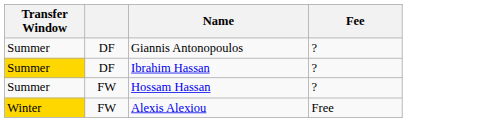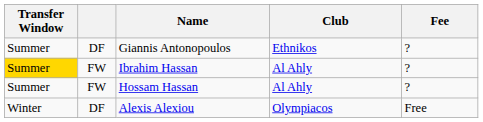 <table class="wikitable plainrowheaders">
 <tr>
 <th scope="col" style="width:6em;">Transfer Window</th>
 <th scope="col" style="width:3em;"></th>
 <th scope="col" style="width:14em;">Name</th>
+<th scope="col" style="width:12em;">Club</th>
 <th scope="col" style="width:7em;">Fee</th>
 </tr>
 <tr>
 <td>Summer</td>
 <td align="center">DF</td>
 <td> Giannis Antonopoulos</td>
+<td> <a href='#'>Ethnikos</a></td>
 <td>?</td>
 </tr>
 <tr>
 <td style="background: gold;">Summer</td>
-<td align="center">DF</td>
+<td align="center">FW</td>
 <td> <a href='#'>Ibrahim Hassan</a></td>
+<td> <a href='#'>Al Ahly</a></td>
 <td>?</td>
 </tr>
 <tr>
 <td>Summer</td>
 <td align="center">FW</td>
 <td> <a href='#'>Hossam Hassan</a></td>
+<td> <a href='#'>Al Ahly</a></td>
 <td>?</td>
 </tr>
 <tr>
-<td style="background: gold;">Winter</td>
-<td align="center">FW</td>
+<td>Winter</td>
+<td align="center">DF</td>
 <td> <a href='#'>Alexis Alexiou</a></td>
+<td> <a href='#'>Olympiacos</a></td>
 <td>Free</td>
 </tr>
 </table>
